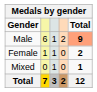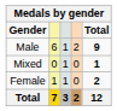 <table class="wikitable" style="font-size:85%; float:right">
 <tr bgcolor=EFEFEF>
 <th colspan=5><strong>Medals by gender</strong></th>
 </tr>
 <tr align=center>
 <td><strong>Gender</strong></td>
 <td bgcolor=F7F6A8></td>
 <td bgcolor=DCE5E5></td>
 <td bgcolor=FFDAB9></td>
 <td><strong>Total</strong></td>
 </tr>
 <tr align=center>
 <td>Male</td>
 <td bgcolor=F7F6A8>6</td>
 <td bgcolor=DCE5E5>1</td>
 <td bgcolor=FFDAB9>2</td>
-<td style="background: lightsalmon;"><strong>9</strong></td>
+<td><strong>9</strong></td>
+</tr>
+<tr align=center>
+<td>Mixed</td>
+<td bgcolor=F7F6A8>0</td>
+<td bgcolor=DCE5E5>1</td>
+<td bgcolor=FFDAB9>0</td>
+<td><strong>1</strong></td>
 </tr>
 <tr align=center>
 <td>Female</td>
 <td bgcolor=F7F6A8>1</td>
 <td bgcolor=DCE5E5>1</td>
 <td bgcolor=FFDAB9>0</td>
 <td><strong>2</strong></td>
 </tr>
 <tr align=center>
-<td>Mixed</td>
-<td bgcolor=F7F6A8>0</td>
-<td bgcolor=DCE5E5>1</td>
-<td bgcolor=FFDAB9>0</td>
-<td><strong>1</strong></td>
-</tr>
-<tr align=center>
 <th><strong>Total</strong></th>
 <th style="background:gold"><strong>7</strong></th>
 <th style="background:silver"><strong>3</strong></th>
 <th style="background:#c96"><strong>2</strong></th>
 <th><strong>12</strong></th>
 </tr>
 </table>
